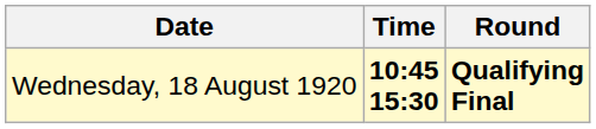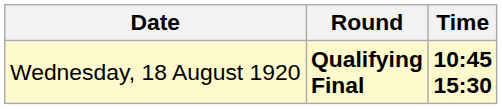 <table class="wikitable">
 <tr>
 <th>Date</th>
+<th>Round</th>
 <th>Time</th>
-<th>Round</th>
 </tr>
 <tr style=background:lemonchiffon>
 <td>Wednesday, 18 August 1920</td>
+<td><strong>Qualifying</strong><br><strong>Final</strong></td>
 <td><strong>10:45</strong><br><strong>15:30</strong></td>
-<td><strong>Qualifying</strong><br><strong>Final</strong></td>
 </tr>
 </table>
